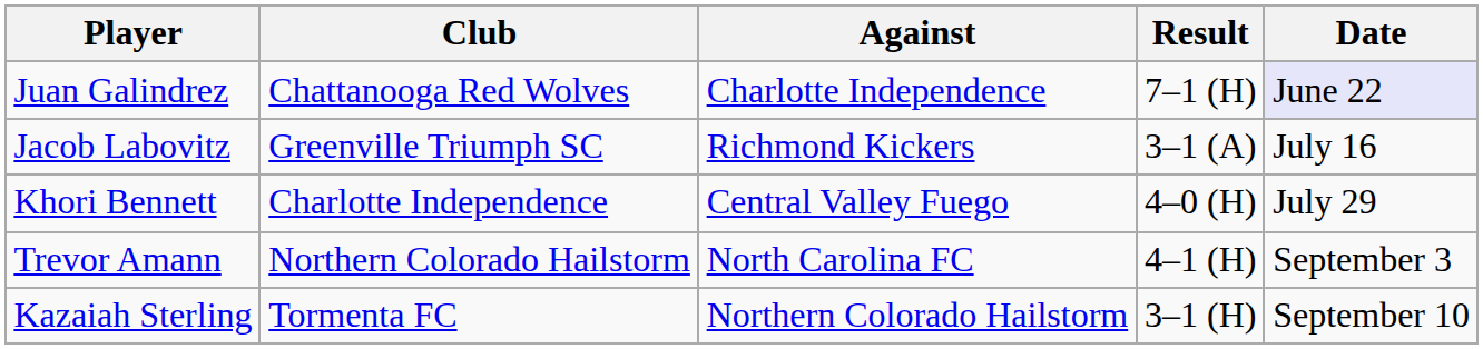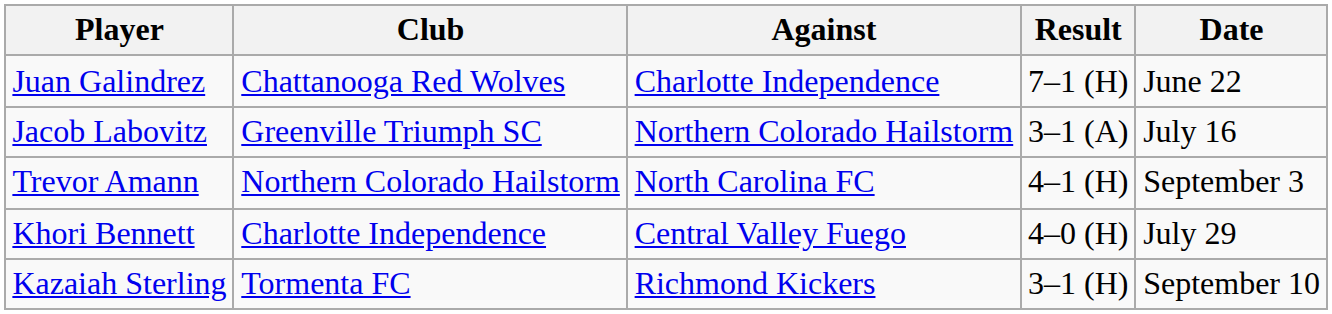 <table class="wikitable">
 <tr>
 <th>Player</th>
 <th>Club</th>
 <th>Against</th>
 <th style="text-align:center">Result</th>
 <th>Date</th>
 </tr>
 <tr>
 <td> <a href='#'>Juan Galindrez</a></td>
 <td><a href='#'>Chattanooga Red Wolves</a></td>
 <td><a href='#'>Charlotte Independence</a></td>
 <td style="text-align:center;">7–1 (H)</td>
-<td style="background: lavender;">June 22</td>
+<td>June 22</td>
 </tr>
 <tr>
 <td> <a href='#'>Jacob Labovitz</a></td>
 <td><a href='#'>Greenville Triumph SC</a></td>
-<td><a href='#'>Richmond Kickers</a></td>
+<td><a href='#'>Northern Colorado Hailstorm</a></td>
 <td style="text-align:center;">3–1 (A)</td>
 <td>July 16</td>
+</tr>
+<tr>
+<td> <a href='#'>Trevor Amann</a></td>
+<td><a href='#'>Northern Colorado Hailstorm</a></td>
+<td><a href='#'>North Carolina FC</a></td>
+<td style="text-align:center;">4–1 (H)</td>
+<td>September 3</td>
 </tr>
 <tr>
 <td> <a href='#'>Khori Bennett</a></td>
 <td><a href='#'>Charlotte Independence</a></td>
 <td><a href='#'>Central Valley Fuego</a></td>
 <td style="text-align:center;">4–0 (H)</td>
 <td>July 29</td>
 </tr>
 <tr>
-<td> <a href='#'>Trevor Amann</a></td>
-<td><a href='#'>Northern Colorado Hailstorm</a></td>
-<td><a href='#'>North Carolina FC</a></td>
-<td style="text-align:center;">4–1 (H)</td>
-<td>September 3</td>
-</tr>
-<tr>
 <td> <a href='#'>Kazaiah Sterling</a></td>
 <td><a href='#'>Tormenta FC</a></td>
-<td><a href='#'>Northern Colorado Hailstorm</a></td>
+<td><a href='#'>Richmond Kickers</a></td>
 <td style="text-align:center;">3–1 (H)</td>
 <td>September 10</td>
 </tr>
 </table>
